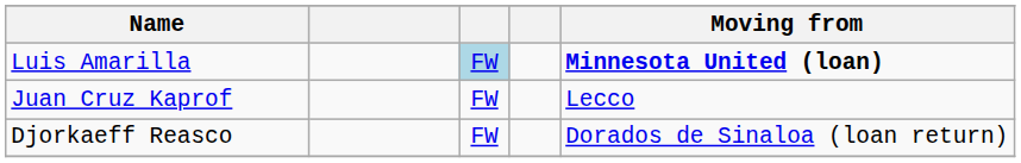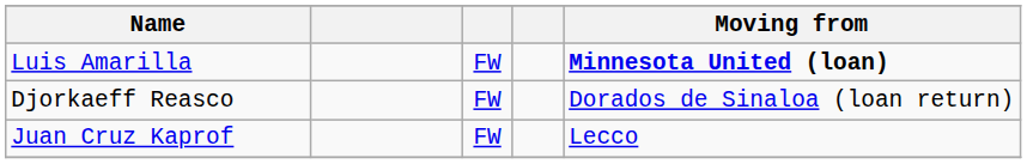 <table class="wikitable" style="text-align: center;">
 <tr>
 </tr>
 <tr>
 <th width=30% align="center">Name</th>
 <th width=15% align="center"></th>
 <th width=5% align="center"></th>
 <th width=5% align="center"></th>
 <th width=45% align="center">Moving from</th>
 </tr>
 <tr>
 <td align=left><a href='#'>Luis Amarilla</a></td>
 <td></td>
-<td style="background: lightblue;"><a href='#'>FW</a></td>
+<td><a href='#'>FW</a></td>
 <td></td>
 <td align=left><strong><a href='#'>Minnesota United</a>  (loan)</strong></td>
+</tr>
+<tr>
+<td align=left>Djorkaeff Reasco</td>
+<td></td>
+<td><a href='#'>FW</a></td>
+<td></td>
+<td align=left><a href='#'>Dorados de Sinaloa</a>  (loan return)</td>
 </tr>
 <tr>
 <td align=left><a href='#'>Juan Cruz Kaprof</a></td>
 <td></td>
 <td><a href='#'>FW</a></td>
 <td></td>
 <td align=left><a href='#'>Lecco</a> </td>
 </tr>
 <tr>
-<td align=left>Djorkaeff Reasco</td>
-<td></td>
-<td><a href='#'>FW</a></td>
-<td></td>
-<td align=left><a href='#'>Dorados de Sinaloa</a>  (loan return)</td>
-</tr>
-<tr>
 </tr>
 </table>
